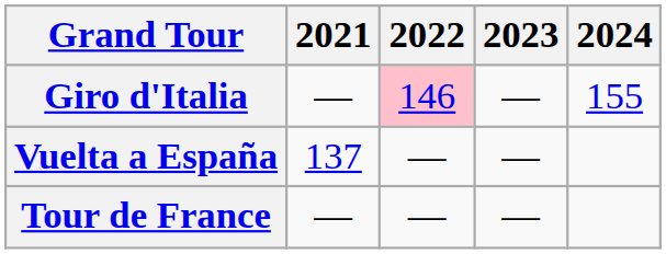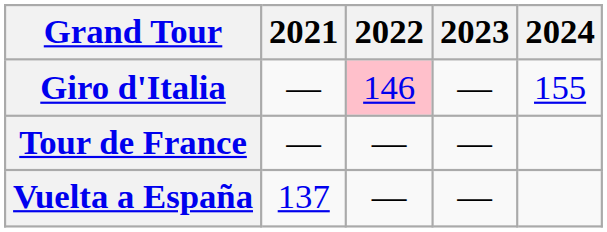 <table class="wikitable plainrowheaders">
 <tr>
 <th scope="col"><a href='#'>Grand Tour</a></th>
 <th scope="col">2021</th>
 <th scope="col">2022</th>
 <th>2023</th>
 <th>2024</th>
 </tr>
 <tr style="text-align:center;">
 <th scope="row"> <a href='#'>Giro d'Italia</a></th>
 <td>—</td>
 <td style="background: pink;"><a href='#'>146</a></td>
 <td>—</td>
 <td><a href='#'>155</a></td>
 </tr>
 <tr style="text-align:center;">
+<th scope="row"> <a href='#'>Tour de France</a></th>
+<td>—</td>
+<td>—</td>
+<td>—</td>
+<td></td>
+</tr>
+<tr style="text-align:center;">
 <th scope="row"> <a href='#'>Vuelta a España</a></th>
 <td><a href='#'>137</a></td>
 <td>—</td>
 <td>—</td>
 <td></td>
 </tr>
-<tr style="text-align:center;">
-<th scope="row"> <a href='#'>Tour de France</a></th>
-<td>—</td>
-<td>—</td>
-<td>—</td>
-<td></td>
-</tr>
 </table>
